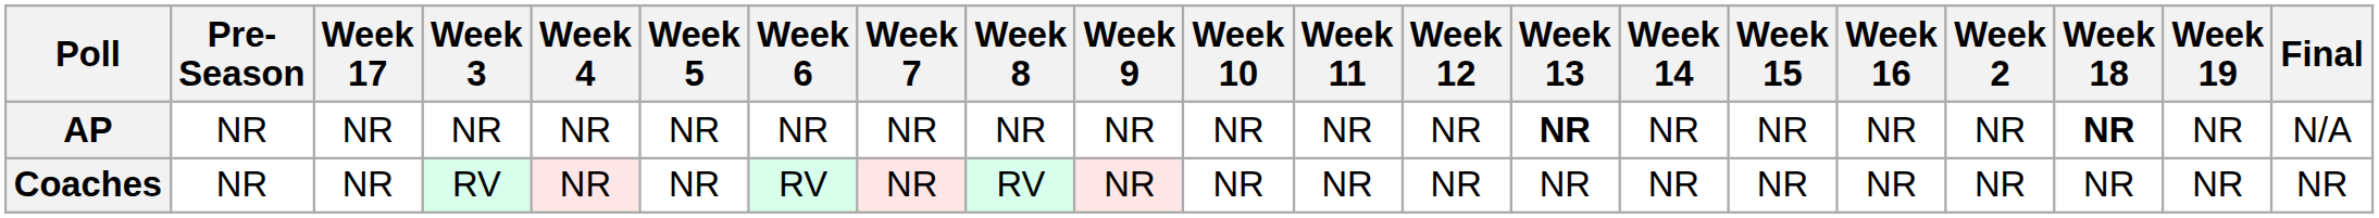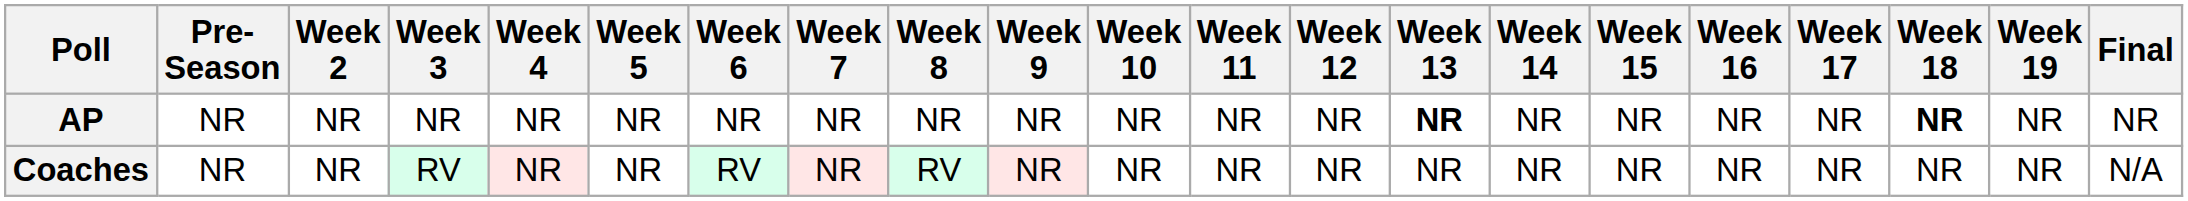 <table class="wikitable" style="white-space:nowrap;font-size:90%">
 <tr>
 <th>Poll</th>
 <th>Pre-<br>Season</th>
-<th>Week<br>17</th>
+<th>Week<br>2</th>
 <th>Week<br>3</th>
 <th>Week<br>4</th>
 <th>Week<br>5</th>
 <th>Week<br>6</th>
 <th>Week<br>7</th>
 <th>Week<br>8</th>
 <th>Week<br>9</th>
 <th>Week<br>10</th>
 <th>Week<br>11</th>
 <th>Week<br>12</th>
 <th>Week<br>13</th>
 <th>Week<br>14</th>
 <th>Week<br>15</th>
 <th>Week<br>16</th>
-<th>Week<br>2</th>
+<th>Week<br>17</th>
 <th>Week<br>18</th>
 <th>Week<br>19</th>
 <th>Final</th>
 </tr>
 <tr style="text-align:center;">
 <th>AP</th>
 <td style="background:#FFF;">NR</td>
 <td style="background:#FFF;">NR</td>
 <td style="background:#FFF;">NR</td>
 <td style="background:#FFF;">NR</td>
 <td style="background:#FFF;">NR</td>
 <td style="background:#FFF;">NR</td>
 <td style="background:#FFF;">NR</td>
 <td style="background:#FFF;">NR</td>
 <td style="background:#FFF;">NR</td>
 <td style="background:#FFF;">NR</td>
 <td style="background:#FFF;">NR</td>
 <td style="background:#FFF;">NR</td>
 <td style="background:#FFF;"><strong>NR</strong></td>
 <td style="background:#FFF;">NR</td>
 <td style="background:#FFF;">NR</td>
 <td style="background:#FFF;">NR</td>
 <td style="background:#FFF;">NR</td>
 <td style="background:#FFF;"><strong>NR</strong></td>
 <td style="background:#FFF;">NR</td>
-<td style="background:#FFF;">N/A</td>
+<td style="background:#FFF;">NR</td>
 </tr>
 <tr style="text-align:center;">
 <th>Coaches</th>
 <td style="background:#FFF;">NR</td>
 <td style="background:#FFF;">NR</td>
 <td style="background:#D8FFEB;">RV</td>
 <td style="background:#FFE6E6;">NR</td>
 <td style="background:#FFF;">NR</td>
 <td style="background:#D8FFEB;">RV</td>
 <td style="background:#FFE6E6;">NR</td>
 <td style="background:#D8FFEB;">RV</td>
 <td style="background:#FFE6E6;">NR</td>
 <td style="background:#FFF;">NR</td>
 <td style="background:#FFF;">NR</td>
 <td style="background:#FFF;">NR</td>
 <td style="background:#FFF;">NR</td>
 <td style="background:#FFF;">NR</td>
 <td style="background:#FFF;">NR</td>
 <td style="background:#FFF;">NR</td>
 <td style="background:#FFF;">NR</td>
 <td style="background:#FFF;">NR</td>
 <td style="background:#FFF;">NR</td>
-<td style="background:#FFF;">NR</td>
+<td style="background:#FFF;">N/A</td>
 </tr>
 </table>
